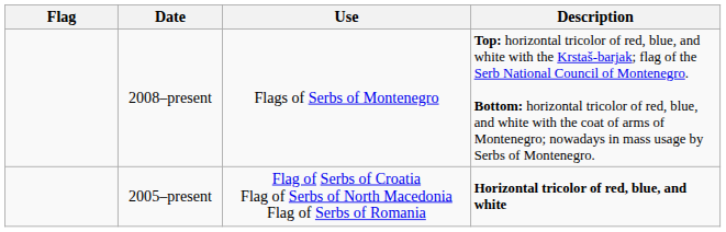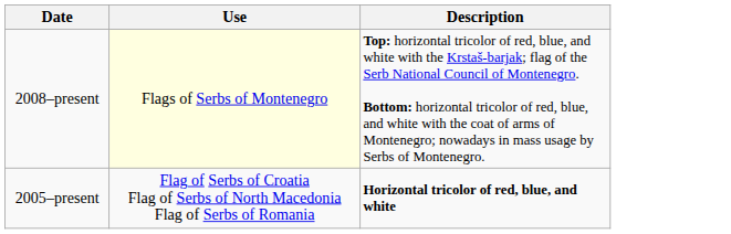 <table class="wikitable">
 <tr>
-<th style="width:110px;">Flag</th>
 <th style="width:100px;">Date</th>
 <th style="width:250px;">Use</th>
 <th style="width:250px;">Description</th>
 </tr>
 <tr>
-<td> <br><br></td>
 <td style="text-align:center;">2008–present</td>
-<td style="text-align:center;">Flags of <a href='#'>Serbs of Montenegro</a></td>
+<td style="background: lightyellow; text-align:center;">Flags of <a href='#'>Serbs of Montenegro</a></td>
 <td style=font-size:90%;><strong>Top:</strong> horizontal tricolor of red, blue, and white with the <a href='#'>Krstaš-barjak</a>; flag of the <a href='#'>Serb National Council of Montenegro</a>. <br><br> <strong>Bottom:</strong> horizontal tricolor of red, blue, and white with the coat of arms of Montenegro; nowadays in mass usage by Serbs of Montenegro.</td>
 </tr>
 <tr>
-<td></td>
 <td style="text-align:center;">2005–present</td>
 <td style="text-align:center;"><a href='#'>Flag of</a> <a href='#'>Serbs of Croatia</a><br>Flag of <a href='#'>Serbs of North Macedonia</a><br>Flag of <a href='#'>Serbs of Romania</a></td>
 <td style=font-size:90%;><strong>Horizontal tricolor of red, blue, and white</strong></td>
 </tr>
 </table>
